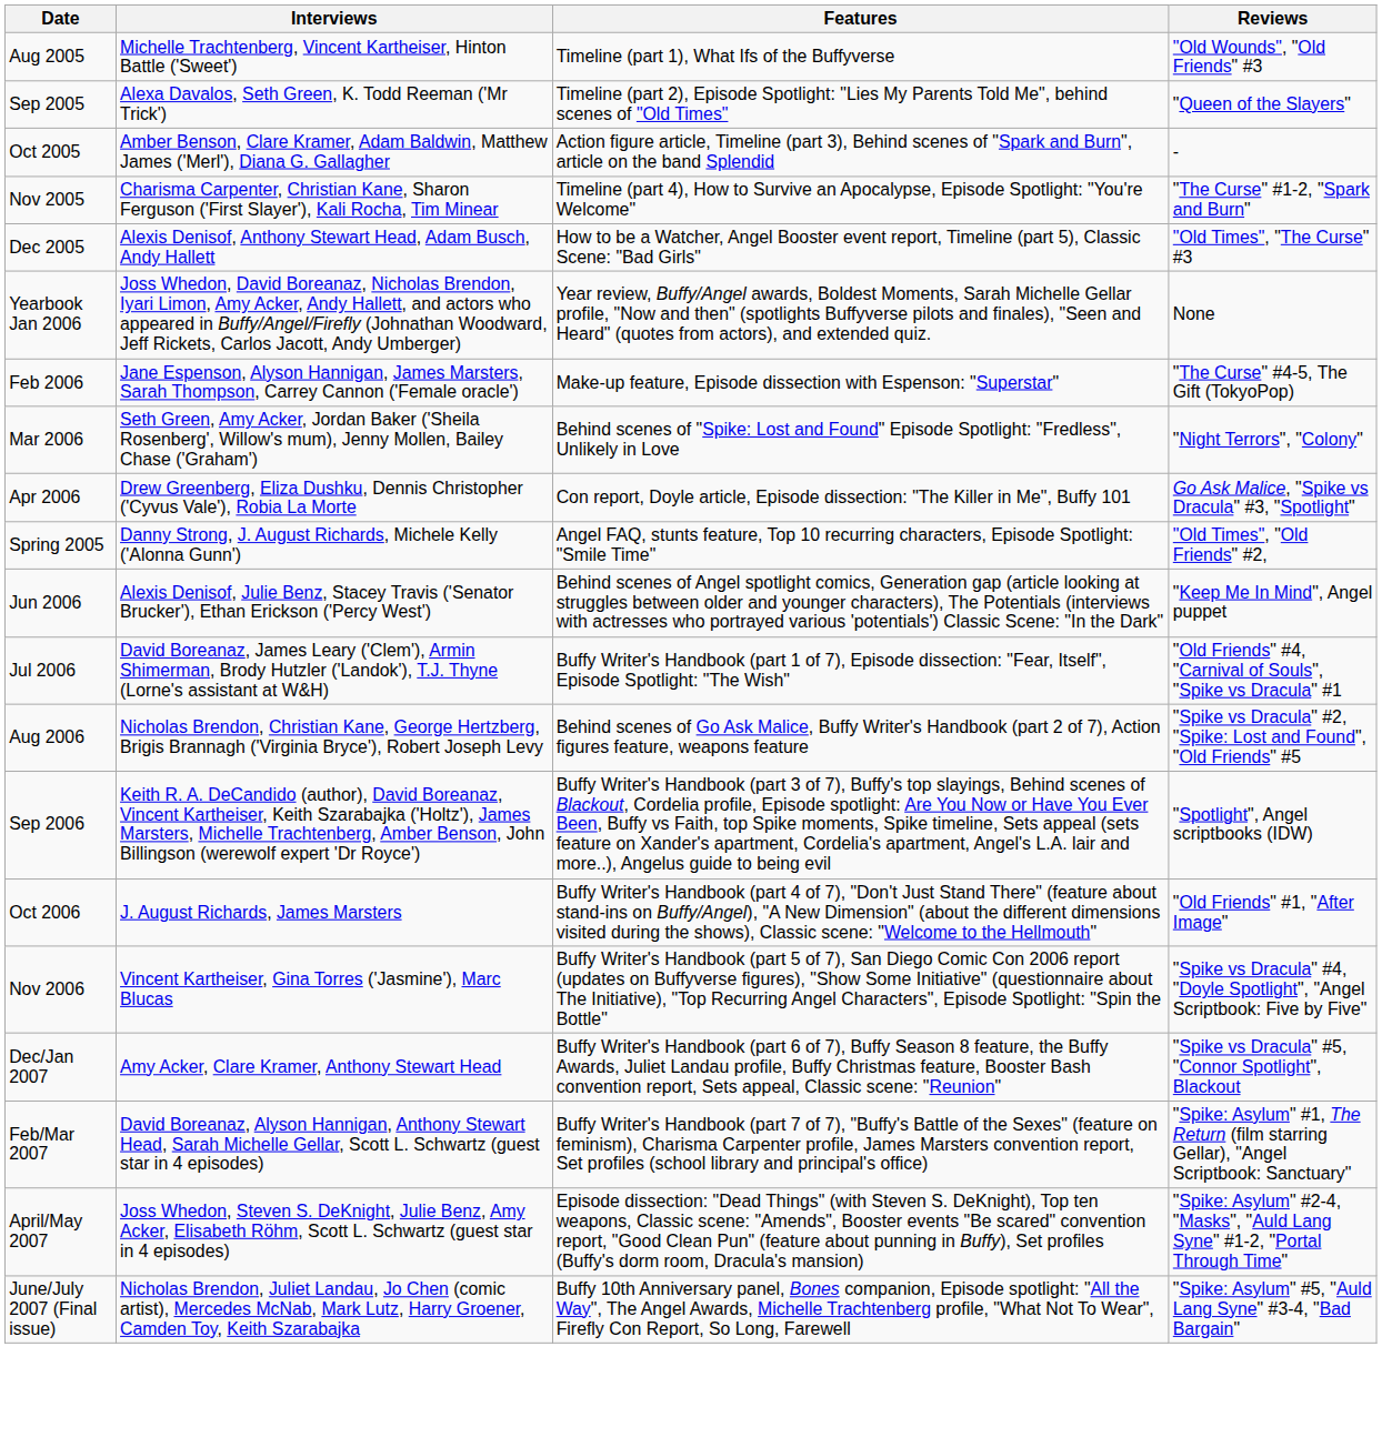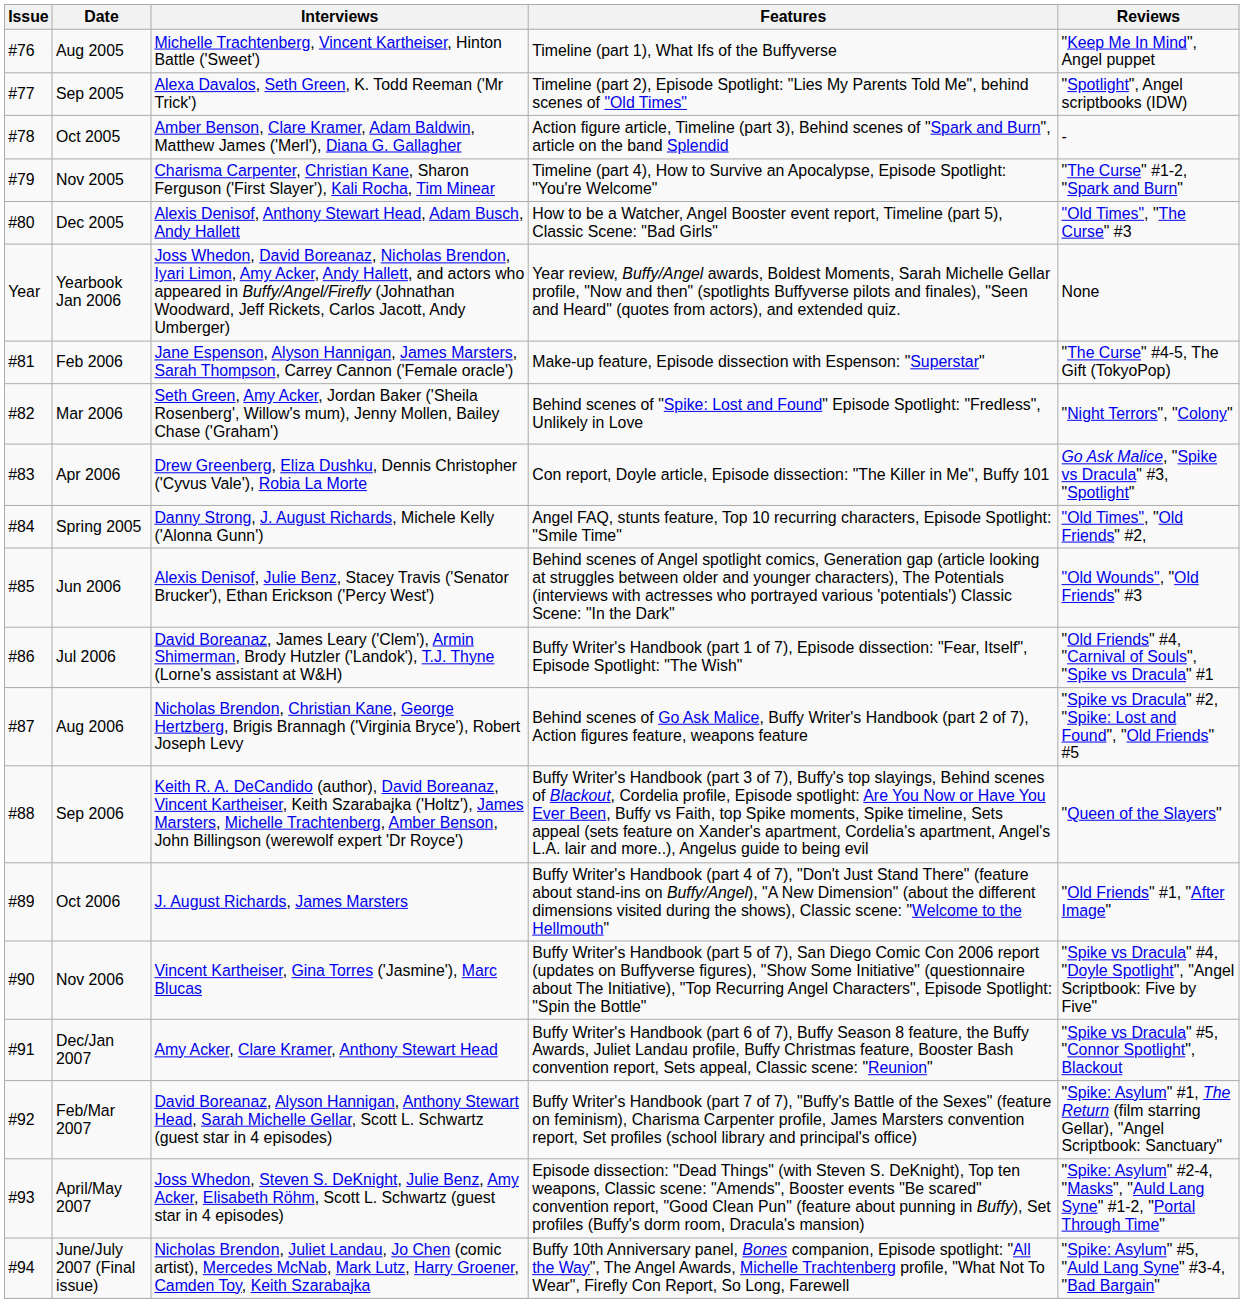 <table class="wikitable">
 <tr>
+<th>Issue</th>
 <th>Date</th>
 <th>Interviews</th>
 <th>Features</th>
 <th>Reviews</th>
 </tr>
 <tr>
+<td>#76</td>
 <td>Aug 2005</td>
 <td><a href='#'>Michelle Trachtenberg</a>, <a href='#'>Vincent Kartheiser</a>, Hinton Battle ('Sweet')</td>
 <td>Timeline (part 1), What Ifs of the Buffyverse</td>
-<td><a href='#'>"Old Wounds"</a>, "<a href='#'>Old Friends</a>" #3</td>
+<td>"<a href='#'>Keep Me In Mind</a>", Angel puppet</td>
 </tr>
 <tr>
+<td>#77</td>
 <td>Sep 2005</td>
 <td><a href='#'>Alexa Davalos</a>, <a href='#'>Seth Green</a>, K. Todd Reeman ('Mr Trick')</td>
 <td>Timeline (part 2),  Episode Spotlight: "Lies My Parents Told Me", behind scenes of <a href='#'>"Old Times"</a></td>
-<td>"<a href='#'>Queen of the Slayers</a>"</td>
+<td>"<a href='#'>Spotlight</a>", Angel scriptbooks (IDW)</td>
 </tr>
 <tr>
+<td>#78</td>
 <td>Oct 2005</td>
 <td><a href='#'>Amber Benson</a>, <a href='#'>Clare Kramer</a>, <a href='#'>Adam Baldwin</a>, Matthew James ('Merl'), <a href='#'>Diana G. Gallagher</a></td>
 <td>Action figure article, Timeline (part 3), Behind scenes of "<a href='#'>Spark and Burn</a>", article on the band <a href='#'>Splendid</a></td>
 <td>-</td>
 </tr>
 <tr>
+<td>#79</td>
 <td>Nov 2005</td>
 <td><a href='#'>Charisma Carpenter</a>, <a href='#'>Christian Kane</a>, Sharon Ferguson ('First Slayer'), <a href='#'>Kali Rocha</a>, <a href='#'>Tim Minear</a></td>
 <td>Timeline (part 4), How to Survive an Apocalypse, Episode Spotlight: "You're Welcome"</td>
 <td>"<a href='#'>The Curse</a>" #1-2, "<a href='#'>Spark and Burn</a>"</td>
 </tr>
 <tr>
+<td>#80</td>
 <td>Dec 2005</td>
 <td><a href='#'>Alexis Denisof</a>, <a href='#'>Anthony Stewart Head</a>, <a href='#'>Adam Busch</a>, <a href='#'>Andy Hallett</a></td>
 <td>How to be a Watcher, Angel Booster event report, Timeline (part 5), Classic Scene: "Bad Girls"</td>
 <td><a href='#'>"Old Times"</a>, "<a href='#'>The Curse</a>" #3</td>
 </tr>
 <tr>
+<td>Year</td>
 <td>Yearbook Jan 2006</td>
 <td><a href='#'>Joss Whedon</a>, <a href='#'>David Boreanaz</a>, <a href='#'>Nicholas Brendon</a>, <a href='#'>Iyari Limon</a>, <a href='#'>Amy Acker</a>, <a href='#'>Andy Hallett</a>, and actors who appeared in <em>Buffy/Angel/Firefly</em> (Johnathan Woodward, Jeff Rickets, Carlos Jacott, Andy Umberger)</td>
 <td>Year review, <em>Buffy/Angel</em> awards, Boldest Moments, Sarah Michelle Gellar profile, "Now and then" (spotlights Buffyverse pilots and finales), "Seen and Heard" (quotes from actors), and extended quiz.</td>
 <td>None</td>
 </tr>
 <tr>
+<td>#81</td>
 <td>Feb 2006</td>
 <td><a href='#'>Jane Espenson</a>, <a href='#'>Alyson Hannigan</a>, <a href='#'>James Marsters</a>, <a href='#'>Sarah Thompson</a>, Carrey Cannon ('Female oracle')</td>
 <td>Make-up feature, Episode dissection with Espenson: "<a href='#'>Superstar</a>"</td>
 <td>"<a href='#'>The Curse</a>" #4-5, The Gift (TokyoPop)</td>
 </tr>
 <tr>
+<td>#82</td>
 <td>Mar 2006</td>
 <td><a href='#'>Seth Green</a>, <a href='#'>Amy Acker</a>, Jordan Baker ('Sheila Rosenberg', Willow's mum), Jenny Mollen, Bailey Chase ('Graham')</td>
 <td>Behind scenes of "<a href='#'>Spike: Lost and Found</a>" Episode Spotlight: "Fredless", Unlikely in Love</td>
 <td>"<a href='#'>Night Terrors</a>", "<a href='#'>Colony</a>"</td>
 </tr>
 <tr>
+<td>#83</td>
 <td>Apr 2006</td>
 <td><a href='#'>Drew Greenberg</a>, <a href='#'>Eliza Dushku</a>, Dennis Christopher ('Cyvus Vale'), <a href='#'>Robia La Morte</a></td>
 <td>Con report, Doyle article, Episode dissection: "The Killer in Me", Buffy 101</td>
 <td><em><a href='#'>Go Ask Malice</a></em>, "<a href='#'>Spike vs Dracula</a>" #3, "<a href='#'>Spotlight</a>"</td>
 </tr>
 <tr>
+<td>#84</td>
 <td>Spring 2005</td>
 <td><a href='#'>Danny Strong</a>, <a href='#'>J. August Richards</a>, Michele Kelly ('Alonna Gunn')</td>
 <td>Angel FAQ, stunts feature, Top 10 recurring characters, Episode Spotlight: "Smile Time"</td>
 <td><a href='#'>"Old Times"</a>, "<a href='#'>Old Friends</a>" #2,</td>
 </tr>
 <tr>
+<td>#85</td>
 <td>Jun 2006</td>
 <td><a href='#'>Alexis Denisof</a>, <a href='#'>Julie Benz</a>, Stacey Travis ('Senator Brucker'), Ethan Erickson ('Percy West')</td>
 <td>Behind scenes of Angel spotlight comics, Generation gap (article looking at struggles between older and younger characters), The Potentials (interviews with actresses who portrayed various 'potentials') Classic Scene: "In the Dark"</td>
-<td>"<a href='#'>Keep Me In Mind</a>", Angel puppet</td>
+<td><a href='#'>"Old Wounds"</a>, "<a href='#'>Old Friends</a>" #3</td>
 </tr>
 <tr>
+<td>#86</td>
 <td>Jul 2006</td>
 <td><a href='#'>David Boreanaz</a>, James Leary ('Clem'), <a href='#'>Armin Shimerman</a>, Brody Hutzler ('Landok'), <a href='#'>T.J. Thyne</a> (Lorne's assistant at W&H)</td>
 <td>Buffy Writer's Handbook (part 1 of 7), Episode dissection: "Fear, Itself", Episode Spotlight: "The Wish"</td>
 <td>"<a href='#'>Old Friends</a>" #4, "<a href='#'>Carnival of Souls</a>", "<a href='#'>Spike vs Dracula</a>" #1</td>
 </tr>
 <tr>
+<td>#87</td>
 <td>Aug 2006</td>
 <td><a href='#'>Nicholas Brendon</a>, <a href='#'>Christian Kane</a>, <a href='#'>George Hertzberg</a>, Brigis Brannagh ('Virginia Bryce'), Robert Joseph Levy</td>
 <td>Behind scenes of <a href='#'>Go Ask Malice</a>, Buffy Writer's Handbook (part 2 of 7), Action figures feature, weapons feature</td>
 <td>"<a href='#'>Spike vs Dracula</a>" #2, "<a href='#'>Spike: Lost and Found</a>", "<a href='#'>Old Friends</a>" #5</td>
 </tr>
 <tr>
+<td>#88</td>
 <td>Sep 2006</td>
 <td><a href='#'>Keith R. A. DeCandido</a> (author), <a href='#'>David Boreanaz</a>, <a href='#'>Vincent Kartheiser</a>, Keith Szarabajka ('Holtz'), <a href='#'>James Marsters</a>, <a href='#'>Michelle Trachtenberg</a>, <a href='#'>Amber Benson</a>, John Billingson (werewolf expert 'Dr Royce')</td>
 <td>Buffy Writer's Handbook (part 3 of 7), Buffy's top slayings, Behind scenes of <em><a href='#'>Blackout</a></em>, Cordelia profile, Episode spotlight: <a href='#'>Are You Now or Have You Ever Been</a>, Buffy vs Faith, top Spike moments, Spike timeline, Sets appeal (sets feature on Xander's apartment, Cordelia's apartment, Angel's L.A. lair and more..), Angelus guide to being evil</td>
-<td>"<a href='#'>Spotlight</a>", Angel scriptbooks (IDW)</td>
+<td>"<a href='#'>Queen of the Slayers</a>"</td>
 </tr>
 <tr>
+<td>#89</td>
 <td>Oct 2006</td>
 <td><a href='#'>J. August Richards</a>, <a href='#'>James Marsters</a></td>
 <td>Buffy Writer's Handbook (part 4 of 7), "Don't Just Stand There" (feature about stand-ins on <em>Buffy/Angel</em>), "A New Dimension" (about the different dimensions visited during the shows), Classic scene: "<a href='#'>Welcome to the Hellmouth</a>"</td>
 <td>"<a href='#'>Old Friends</a>" #1, "<a href='#'>After Image</a>"</td>
 </tr>
 <tr>
+<td>#90</td>
 <td>Nov 2006</td>
 <td><a href='#'>Vincent Kartheiser</a>, <a href='#'>Gina Torres</a> ('Jasmine'), <a href='#'>Marc Blucas</a></td>
 <td>Buffy Writer's Handbook (part 5 of 7), San Diego Comic Con 2006 report (updates on Buffyverse figures), "Show Some Initiative" (questionnaire about The Initiative), "Top Recurring Angel Characters", Episode Spotlight: "Spin the Bottle"</td>
 <td>"<a href='#'>Spike vs Dracula</a>" #4, "<a href='#'>Doyle Spotlight</a>", "Angel Scriptbook: Five by Five"</td>
 </tr>
 <tr>
+<td>#91</td>
 <td>Dec/Jan 2007</td>
 <td><a href='#'>Amy Acker</a>, <a href='#'>Clare Kramer</a>, <a href='#'>Anthony Stewart Head</a></td>
 <td>Buffy Writer's Handbook (part 6 of 7), Buffy Season 8 feature, the Buffy Awards, Juliet Landau profile, Buffy Christmas feature, Booster Bash convention report, Sets appeal, Classic scene: "<a href='#'>Reunion</a>"</td>
 <td>"<a href='#'>Spike vs Dracula</a>" #5, "<a href='#'>Connor Spotlight</a>", <a href='#'>Blackout</a></td>
 </tr>
 <tr>
+<td>#92</td>
 <td>Feb/Mar 2007</td>
 <td><a href='#'>David Boreanaz</a>, <a href='#'>Alyson Hannigan</a>, <a href='#'>Anthony Stewart Head</a>, <a href='#'>Sarah Michelle Gellar</a>, Scott L. Schwartz (guest star in 4 episodes)</td>
 <td>Buffy Writer's Handbook (part 7 of 7), "Buffy's Battle of the Sexes" (feature on feminism), Charisma Carpenter profile, James Marsters convention report, Set profiles (school library and principal's office)</td>
 <td>"<a href='#'>Spike: Asylum</a>" #1, <em><a href='#'>The Return</a></em> (film starring Gellar), "Angel Scriptbook: Sanctuary"</td>
 </tr>
 <tr>
+<td>#93</td>
 <td>April/May 2007</td>
 <td><a href='#'>Joss Whedon</a>, <a href='#'>Steven S. DeKnight</a>, <a href='#'>Julie Benz</a>, <a href='#'>Amy Acker</a>, <a href='#'>Elisabeth Röhm</a>, Scott L. Schwartz (guest star in 4 episodes)</td>
 <td>Episode dissection: "Dead Things" (with Steven S. DeKnight), Top ten weapons, Classic scene: "Amends", Booster events "Be scared" convention report, "Good Clean Pun" (feature about punning in <em>Buffy</em>), Set profiles (Buffy's dorm room, Dracula's mansion)</td>
 <td>"<a href='#'>Spike: Asylum</a>" #2-4, "<a href='#'>Masks</a>", "<a href='#'>Auld Lang Syne</a>" #1-2, "<a href='#'>Portal Through Time</a>"</td>
 </tr>
 <tr>
+<td>#94</td>
 <td>June/July 2007 (Final issue)</td>
 <td><a href='#'>Nicholas Brendon</a>, <a href='#'>Juliet Landau</a>, <a href='#'>Jo Chen</a> (comic artist), <a href='#'>Mercedes McNab</a>, <a href='#'>Mark Lutz</a>, <a href='#'>Harry Groener</a>, <a href='#'>Camden Toy</a>, <a href='#'>Keith Szarabajka</a></td>
 <td>Buffy 10th Anniversary panel, <em><a href='#'>Bones</a></em> companion, Episode spotlight: "<a href='#'>All the Way</a>", The Angel Awards, <a href='#'>Michelle Trachtenberg</a> profile, "What Not To Wear", Firefly Con Report, So Long, Farewell</td>
 <td>"<a href='#'>Spike: Asylum</a>" #5, "<a href='#'>Auld Lang Syne</a>" #3-4, "<a href='#'>Bad Bargain</a>"</td>
 </tr>
 </table>
